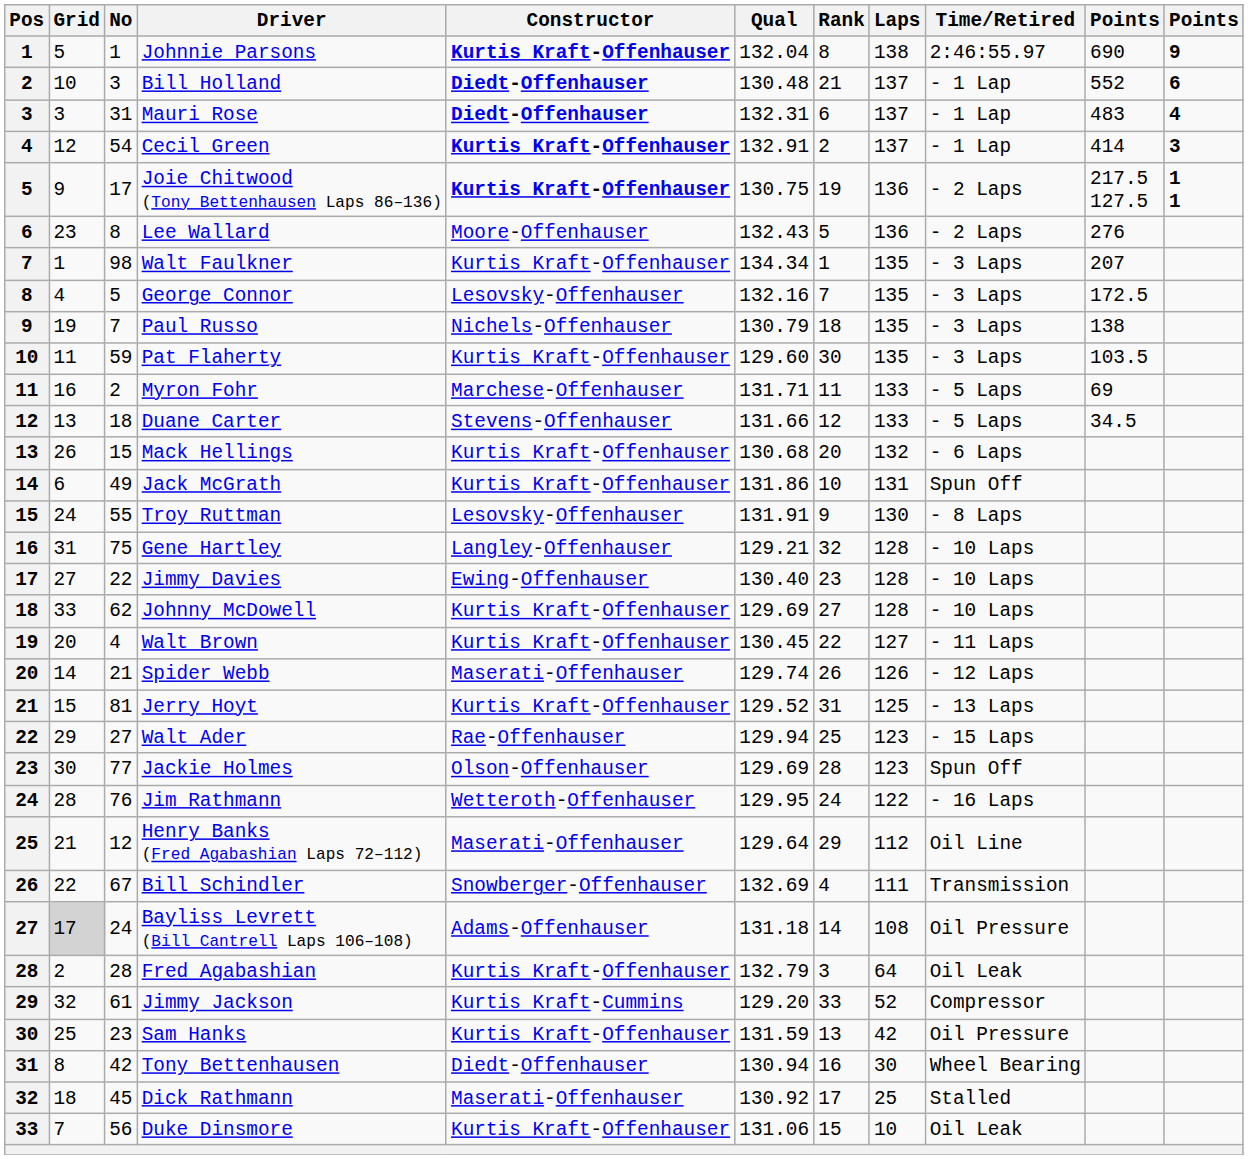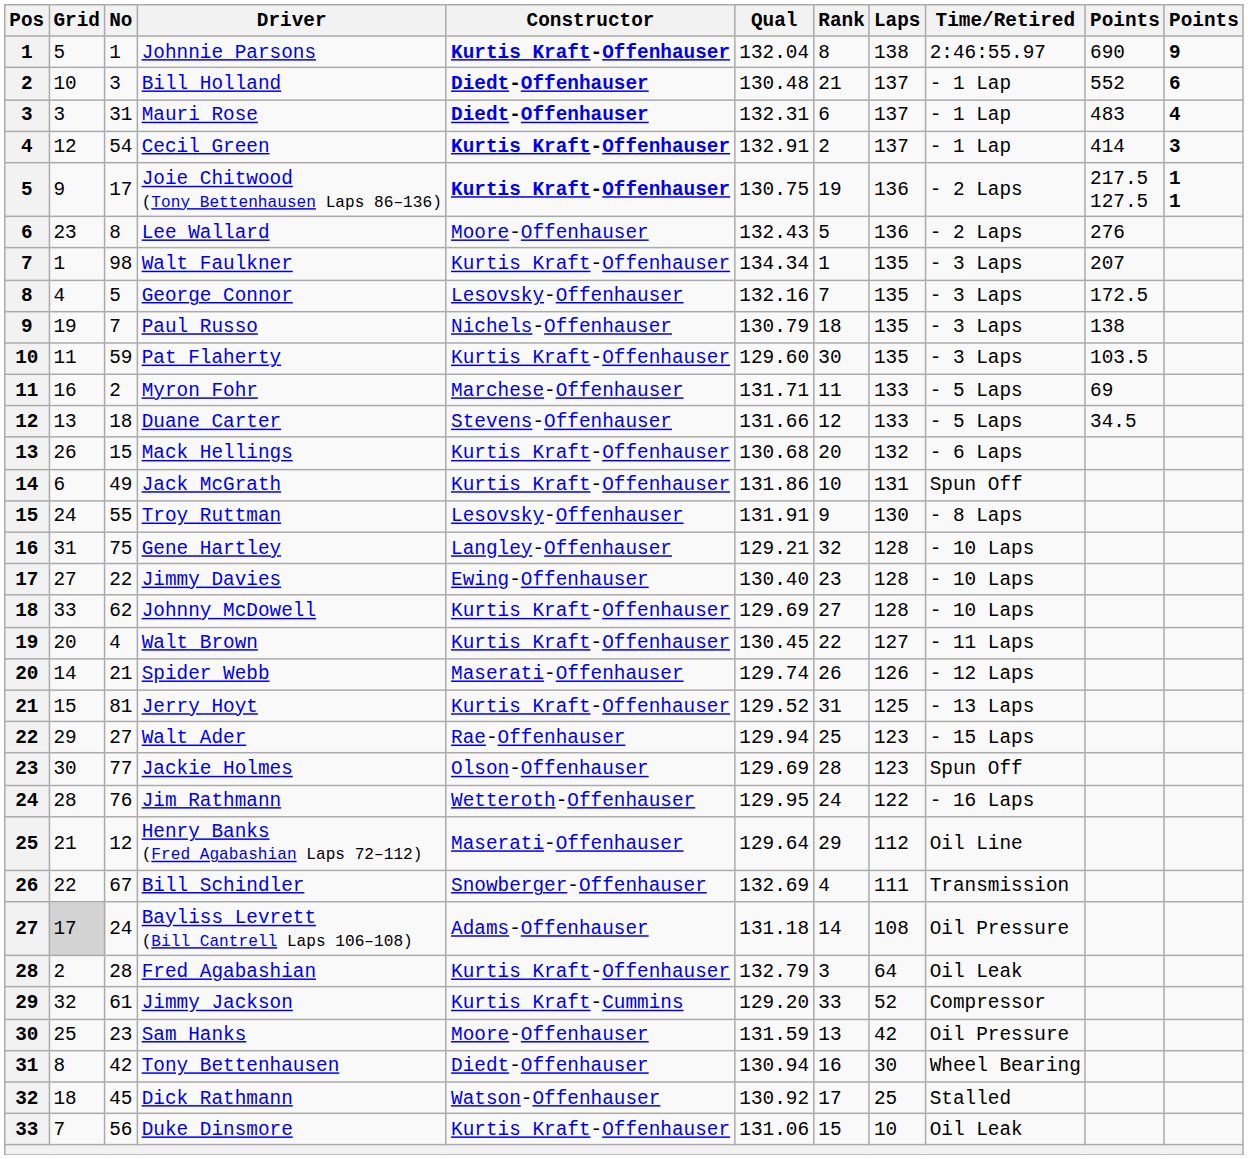 <table class="wikitable">
 <tr>
 <th>Pos</th>
 <th>Grid</th>
 <th>No</th>
 <th>Driver</th>
 <th>Constructor</th>
 <th>Qual</th>
 <th>Rank</th>
 <th>Laps</th>
 <th>Time/Retired</th>
 <th>Points</th>
 <th> Points</th>
 </tr>
 <tr>
 <th>1</th>
 <td>5</td>
 <td>1</td>
 <td> <a href='#'>Johnnie Parsons</a></td>
 <td><strong><a href='#'>Kurtis Kraft</a>-<a href='#'>Offenhauser</a></strong></td>
 <td>132.04</td>
 <td>8</td>
 <td>138</td>
 <td>2:46:55.97</td>
 <td>690</td>
 <td><strong>9</strong></td>
 </tr>
 <tr>
 <th>2</th>
 <td>10</td>
 <td>3</td>
 <td> <a href='#'>Bill Holland</a> <strong></strong></td>
 <td><strong><a href='#'>Diedt</a>-<a href='#'>Offenhauser</a></strong></td>
 <td>130.48</td>
 <td>21</td>
 <td>137</td>
 <td>- 1 Lap</td>
 <td>552</td>
 <td><strong>6</strong></td>
 </tr>
 <tr>
 <th>3</th>
 <td>3</td>
 <td>31</td>
 <td> <a href='#'>Mauri Rose</a> <strong></strong></td>
 <td><strong><a href='#'>Diedt</a>-<a href='#'>Offenhauser</a></strong></td>
 <td>132.31</td>
 <td>6</td>
 <td>137</td>
 <td>- 1 Lap</td>
 <td>483</td>
 <td><strong>4</strong></td>
 </tr>
 <tr>
 <th>4</th>
 <td>12</td>
 <td>54</td>
 <td> <a href='#'>Cecil Green</a> <strong></strong></td>
 <td><strong><a href='#'>Kurtis Kraft</a>-<a href='#'>Offenhauser</a></strong></td>
 <td>132.91</td>
 <td>2</td>
 <td>137</td>
 <td>- 1 Lap</td>
 <td>414</td>
 <td><strong>3</strong></td>
 </tr>
 <tr>
 <th>5</th>
 <td>9</td>
 <td>17</td>
 <td> <a href='#'>Joie Chitwood</a><br><small>(<a href='#'>Tony Bettenhausen</a> Laps 86–136)</small></td>
 <td><strong><a href='#'>Kurtis Kraft</a>-<a href='#'>Offenhauser</a></strong></td>
 <td>130.75</td>
 <td>19</td>
 <td>136</td>
 <td>- 2 Laps</td>
 <td>217.5 <br> 127.5</td>
 <td><strong>1</strong> <br> <strong>1</strong></td>
 </tr>
 <tr>
 <th>6</th>
 <td>23</td>
 <td>8</td>
 <td> <a href='#'>Lee Wallard</a></td>
 <td><a href='#'>Moore</a>-<a href='#'>Offenhauser</a></td>
 <td>132.43</td>
 <td>5</td>
 <td>136</td>
 <td>- 2 Laps</td>
 <td>276</td>
 <td> </td>
 </tr>
 <tr>
 <th>7</th>
 <td>1</td>
 <td>98</td>
 <td> <a href='#'>Walt Faulkner</a> <strong></strong></td>
 <td><a href='#'>Kurtis Kraft</a>-<a href='#'>Offenhauser</a></td>
 <td>134.34</td>
 <td>1</td>
 <td>135</td>
 <td>- 3 Laps</td>
 <td>207</td>
 <td> </td>
 </tr>
 <tr>
 <th>8</th>
 <td>4</td>
 <td>5</td>
 <td> <a href='#'>George Connor</a></td>
 <td><a href='#'>Lesovsky</a>-<a href='#'>Offenhauser</a></td>
 <td>132.16</td>
 <td>7</td>
 <td>135</td>
 <td>- 3 Laps</td>
 <td>172.5</td>
 <td> </td>
 </tr>
 <tr>
 <th>9</th>
 <td>19</td>
 <td>7</td>
 <td> <a href='#'>Paul Russo</a></td>
 <td><a href='#'>Nichels</a>-<a href='#'>Offenhauser</a></td>
 <td>130.79</td>
 <td>18</td>
 <td>135</td>
 <td>- 3 Laps</td>
 <td>138</td>
 <td> </td>
 </tr>
 <tr>
 <th>10</th>
 <td>11</td>
 <td>59</td>
 <td> <a href='#'>Pat Flaherty</a> <strong></strong></td>
 <td><a href='#'>Kurtis Kraft</a>-<a href='#'>Offenhauser</a></td>
 <td>129.60</td>
 <td>30</td>
 <td>135</td>
 <td>- 3 Laps</td>
 <td>103.5</td>
 <td> </td>
 </tr>
 <tr>
 <th>11</th>
 <td>16</td>
 <td>2</td>
 <td> <a href='#'>Myron Fohr</a></td>
 <td><a href='#'>Marchese</a>-<a href='#'>Offenhauser</a></td>
 <td>131.71</td>
 <td>11</td>
 <td>133</td>
 <td>- 5 Laps</td>
 <td>69</td>
 <td> </td>
 </tr>
 <tr>
 <th>12</th>
 <td>13</td>
 <td>18</td>
 <td> <a href='#'>Duane Carter</a></td>
 <td><a href='#'>Stevens</a>-<a href='#'>Offenhauser</a></td>
 <td>131.66</td>
 <td>12</td>
 <td>133</td>
 <td>- 5 Laps</td>
 <td>34.5</td>
 <td> </td>
 </tr>
 <tr>
 <th>13</th>
 <td>26</td>
 <td>15</td>
 <td> <a href='#'>Mack Hellings</a></td>
 <td><a href='#'>Kurtis Kraft</a>-<a href='#'>Offenhauser</a></td>
 <td>130.68</td>
 <td>20</td>
 <td>132</td>
 <td>- 6 Laps</td>
 <td> </td>
 <td> </td>
 </tr>
 <tr>
 <th>14</th>
 <td>6</td>
 <td>49</td>
 <td> <a href='#'>Jack McGrath</a></td>
 <td><a href='#'>Kurtis Kraft</a>-<a href='#'>Offenhauser</a></td>
 <td>131.86</td>
 <td>10</td>
 <td>131</td>
 <td>Spun Off</td>
 <td> </td>
 <td> </td>
 </tr>
 <tr>
 <th>15</th>
 <td>24</td>
 <td>55</td>
 <td> <a href='#'>Troy Ruttman</a></td>
 <td><a href='#'>Lesovsky</a>-<a href='#'>Offenhauser</a></td>
 <td>131.91</td>
 <td>9</td>
 <td>130</td>
 <td>- 8 Laps</td>
 <td> </td>
 <td> </td>
 </tr>
 <tr>
 <th>16</th>
 <td>31</td>
 <td>75</td>
 <td> <a href='#'>Gene Hartley</a> <strong></strong></td>
 <td><a href='#'>Langley</a>-<a href='#'>Offenhauser</a></td>
 <td>129.21</td>
 <td>32</td>
 <td>128</td>
 <td>- 10 Laps</td>
 <td> </td>
 <td> </td>
 </tr>
 <tr>
 <th>17</th>
 <td>27</td>
 <td>22</td>
 <td> <a href='#'>Jimmy Davies</a> <strong></strong></td>
 <td><a href='#'>Ewing</a>-<a href='#'>Offenhauser</a></td>
 <td>130.40</td>
 <td>23</td>
 <td>128</td>
 <td>- 10 Laps</td>
 <td> </td>
 <td> </td>
 </tr>
 <tr>
 <th>18</th>
 <td>33</td>
 <td>62</td>
 <td> <a href='#'>Johnny McDowell</a></td>
 <td><a href='#'>Kurtis Kraft</a>-<a href='#'>Offenhauser</a></td>
 <td>129.69</td>
 <td>27</td>
 <td>128</td>
 <td>- 10 Laps</td>
 <td> </td>
 <td> </td>
 </tr>
 <tr>
 <th>19</th>
 <td>20</td>
 <td>4</td>
 <td> <a href='#'>Walt Brown</a></td>
 <td><a href='#'>Kurtis Kraft</a>-<a href='#'>Offenhauser</a></td>
 <td>130.45</td>
 <td>22</td>
 <td>127</td>
 <td>- 11 Laps</td>
 <td> </td>
 <td> </td>
 </tr>
 <tr>
 <th>20</th>
 <td>14</td>
 <td>21</td>
 <td> <a href='#'>Spider Webb</a></td>
 <td><a href='#'>Maserati</a>-<a href='#'>Offenhauser</a></td>
 <td>129.74</td>
 <td>26</td>
 <td>126</td>
 <td>- 12 Laps</td>
 <td> </td>
 <td> </td>
 </tr>
 <tr>
 <th>21</th>
 <td>15</td>
 <td>81</td>
 <td> <a href='#'>Jerry Hoyt</a> <strong></strong></td>
 <td><a href='#'>Kurtis Kraft</a>-<a href='#'>Offenhauser</a></td>
 <td>129.52</td>
 <td>31</td>
 <td>125</td>
 <td>- 13 Laps</td>
 <td> </td>
 <td> </td>
 </tr>
 <tr>
 <th>22</th>
 <td>29</td>
 <td>27</td>
 <td> <a href='#'>Walt Ader</a> <strong></strong></td>
 <td><a href='#'>Rae</a>-<a href='#'>Offenhauser</a></td>
 <td>129.94</td>
 <td>25</td>
 <td>123</td>
 <td>- 15 Laps</td>
 <td> </td>
 <td> </td>
 </tr>
 <tr>
 <th>23</th>
 <td>30</td>
 <td>77</td>
 <td> <a href='#'>Jackie Holmes</a></td>
 <td><a href='#'>Olson</a>-<a href='#'>Offenhauser</a></td>
 <td>129.69</td>
 <td>28</td>
 <td>123</td>
 <td>Spun Off</td>
 <td> </td>
 <td> </td>
 </tr>
 <tr>
 <th>24</th>
 <td>28</td>
 <td>76</td>
 <td> <a href='#'>Jim Rathmann</a></td>
 <td><a href='#'>Wetteroth</a>-<a href='#'>Offenhauser</a></td>
 <td>129.95</td>
 <td>24</td>
 <td>122</td>
 <td>- 16 Laps</td>
 <td> </td>
 <td> </td>
 </tr>
 <tr>
 <th>25</th>
 <td>21</td>
 <td>12</td>
 <td> <a href='#'>Henry Banks</a><br><small>(<a href='#'>Fred Agabashian</a> Laps 72–112)</small></td>
 <td><a href='#'>Maserati</a>-<a href='#'>Offenhauser</a></td>
 <td>129.64</td>
 <td>29</td>
 <td>112</td>
 <td>Oil Line</td>
 <td> </td>
 <td> </td>
 </tr>
 <tr>
 <th>26</th>
 <td>22</td>
 <td>67</td>
 <td> <a href='#'>Bill Schindler</a> <strong></strong></td>
 <td><a href='#'>Snowberger</a>-<a href='#'>Offenhauser</a></td>
 <td>132.69</td>
 <td>4</td>
 <td>111</td>
 <td>Transmission</td>
 <td> </td>
 <td> </td>
 </tr>
 <tr>
 <th>27</th>
 <td style="background: lightgrey;">17</td>
 <td>24</td>
 <td> <a href='#'>Bayliss Levrett</a><br><small>(<a href='#'>Bill Cantrell</a> Laps 106–108)</small></td>
 <td><a href='#'>Adams</a>-<a href='#'>Offenhauser</a></td>
 <td>131.18</td>
 <td>14</td>
 <td>108</td>
 <td>Oil Pressure</td>
 <td> </td>
 <td> </td>
 </tr>
 <tr>
 <th>28</th>
 <td>2</td>
 <td>28</td>
 <td> <a href='#'>Fred Agabashian</a></td>
 <td><a href='#'>Kurtis Kraft</a>-<a href='#'>Offenhauser</a></td>
 <td>132.79</td>
 <td>3</td>
 <td>64</td>
 <td>Oil Leak</td>
 <td> </td>
 <td> </td>
 </tr>
 <tr>
 <th>29</th>
 <td>32</td>
 <td>61</td>
 <td> <a href='#'>Jimmy Jackson</a></td>
 <td><a href='#'>Kurtis Kraft</a>-<a href='#'>Cummins</a></td>
 <td>129.20</td>
 <td>33</td>
 <td>52</td>
 <td>Compressor</td>
 <td> </td>
 <td> </td>
 </tr>
 <tr>
 <th>30</th>
 <td>25</td>
 <td>23</td>
 <td> <a href='#'>Sam Hanks</a></td>
-<td><a href='#'>Kurtis Kraft</a>-<a href='#'>Offenhauser</a></td>
+<td><a href='#'>Moore</a>-<a href='#'>Offenhauser</a></td>
 <td>131.59</td>
 <td>13</td>
 <td>42</td>
 <td>Oil Pressure</td>
 <td> </td>
 <td> </td>
 </tr>
 <tr>
 <th>31</th>
 <td>8</td>
 <td>42</td>
 <td> <a href='#'>Tony Bettenhausen</a></td>
 <td><a href='#'>Diedt</a>-<a href='#'>Offenhauser</a></td>
 <td>130.94</td>
 <td>16</td>
 <td>30</td>
 <td>Wheel Bearing</td>
 <td> </td>
 <td> </td>
 </tr>
 <tr>
 <th>32</th>
 <td>18</td>
 <td>45</td>
 <td> <a href='#'>Dick Rathmann</a> <strong></strong></td>
-<td><a href='#'>Maserati</a>-<a href='#'>Offenhauser</a></td>
+<td><a href='#'>Watson</a>-<a href='#'>Offenhauser</a></td>
 <td>130.92</td>
 <td>17</td>
 <td>25</td>
 <td>Stalled</td>
 <td> </td>
 <td> </td>
 </tr>
 <tr>
 <th>33</th>
 <td>7</td>
 <td>56</td>
 <td> <a href='#'>Duke Dinsmore</a></td>
 <td><a href='#'>Kurtis Kraft</a>-<a href='#'>Offenhauser</a></td>
 <td>131.06</td>
 <td>15</td>
 <td>10</td>
 <td>Oil Leak</td>
 <td> </td>
 <td> </td>
 </tr>
 <tr>
 <th colspan="11"></th>
 </tr>
 </table>
